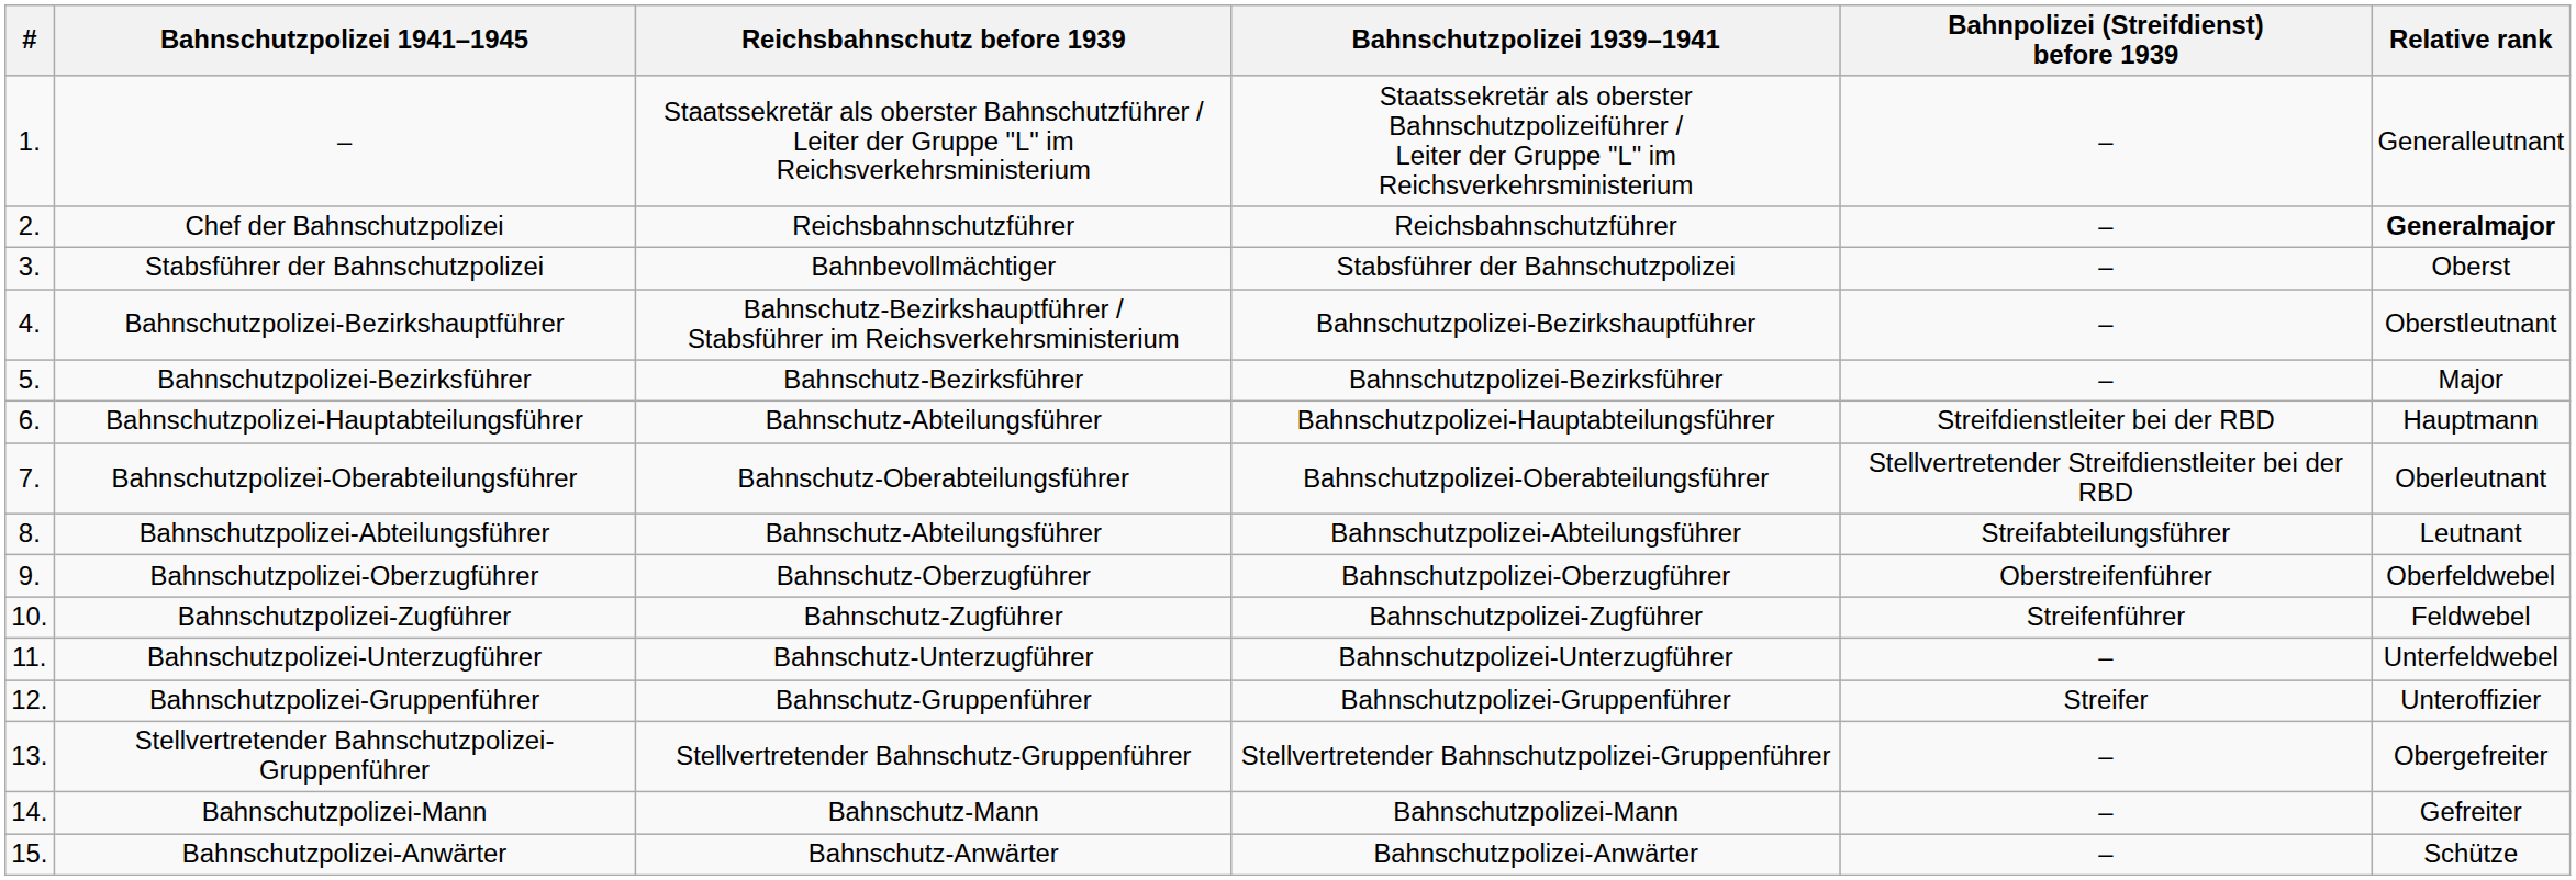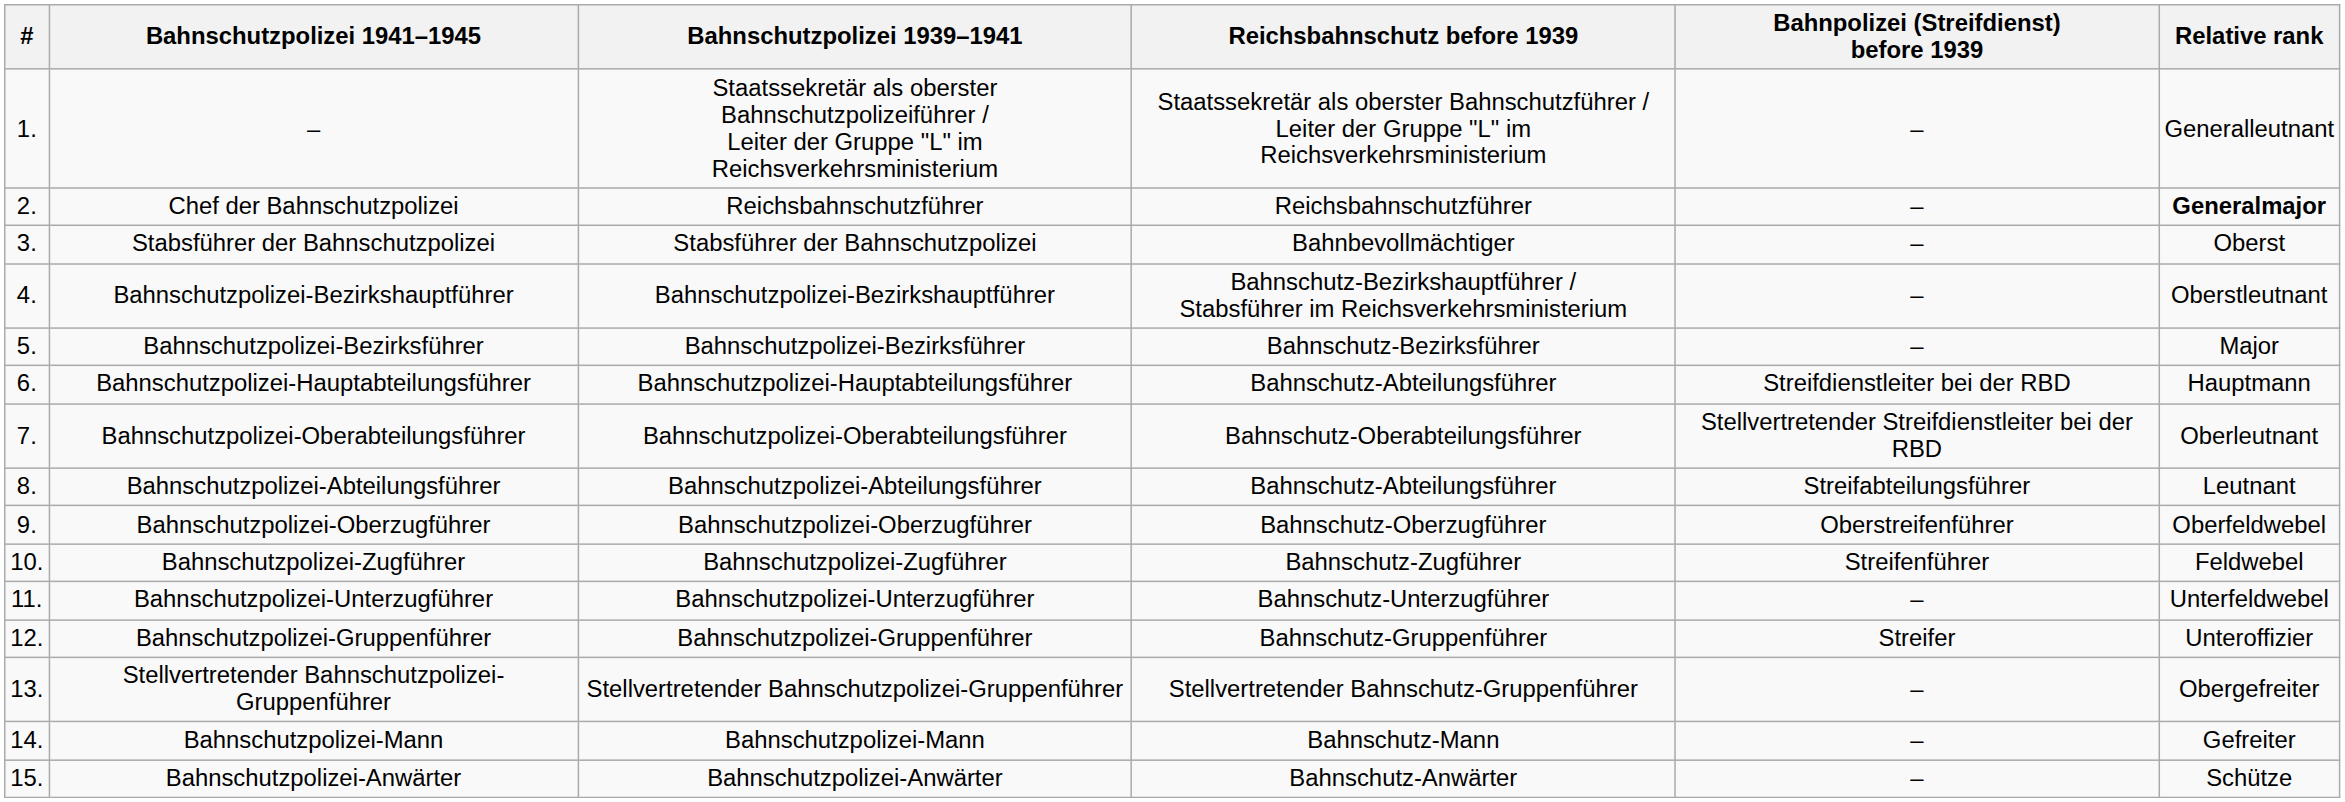 <table class="wikitable">
 <tr style="text-align:center;" bgcolor="F1F1F1">
 <th>#</th>
 <th>Bahnschutzpolizei 1941–1945</th>
+<th>Bahnschutzpolizei 1939–1941 </th>
 <th>Reichsbahnschutz before 1939 </th>
-<th>Bahnschutzpolizei 1939–1941 </th>
 <th>Bahnpolizei (Streifdienst)<br>before 1939 </th>
 <th>Relative rank</th>
 </tr>
 <tr style="text-align:center;">
 <td>1.</td>
 <td>–</td>
+<td>Staatssekretär als oberster Bahnschutzpolizeiführer /<br>Leiter der Gruppe "L" im Reichsverkehrsministerium</td>
 <td>Staatssekretär als oberster Bahnschutzführer /<br>Leiter der Gruppe "L" im Reichsverkehrsministerium</td>
-<td>Staatssekretär als oberster Bahnschutzpolizeiführer /<br>Leiter der Gruppe "L" im Reichsverkehrsministerium</td>
 <td>–</td>
 <td>Generalleutnant</td>
 </tr>
 <tr style="text-align:center;">
 <td>2.</td>
 <td>Chef der Bahnschutzpolizei</td>
 <td>Reichsbahnschutzführer</td>
 <td>Reichsbahnschutzführer</td>
 <td>–</td>
 <td><strong>Generalmajor</strong></td>
 </tr>
 <tr style="text-align:center;">
 <td>3.</td>
 <td>Stabsführer der Bahnschutzpolizei</td>
+<td>Stabsführer der Bahnschutzpolizei</td>
 <td>Bahnbevollmächtiger</td>
-<td>Stabsführer der Bahnschutzpolizei</td>
 <td>–</td>
 <td>Oberst</td>
 </tr>
 <tr style="text-align:center;">
 <td>4.</td>
 <td>Bahnschutzpolizei-Bezirkshauptführer</td>
+<td>Bahnschutzpolizei-Bezirkshauptführer</td>
 <td>Bahnschutz-Bezirkshauptführer /<br>Stabsführer im Reichsverkehrsministerium</td>
-<td>Bahnschutzpolizei-Bezirkshauptführer</td>
 <td>–</td>
 <td>Oberstleutnant</td>
 </tr>
 <tr style="text-align:center;">
 <td>5.</td>
 <td>Bahnschutzpolizei-Bezirksführer</td>
+<td>Bahnschutzpolizei-Bezirksführer</td>
 <td>Bahnschutz-Bezirksführer</td>
-<td>Bahnschutzpolizei-Bezirksführer</td>
 <td>–</td>
 <td>Major</td>
 </tr>
 <tr style="text-align:center;">
 <td>6.</td>
 <td>Bahnschutzpolizei-Hauptabteilungsführer</td>
+<td>Bahnschutzpolizei-Hauptabteilungsführer</td>
 <td>Bahnschutz-Abteilungsführer</td>
-<td>Bahnschutzpolizei-Hauptabteilungsführer</td>
 <td>Streifdienstleiter bei der RBD</td>
 <td>Hauptmann</td>
 </tr>
 <tr style="text-align:center;">
 <td>7.</td>
 <td>Bahnschutzpolizei-Oberabteilungsführer</td>
+<td>Bahnschutzpolizei-Oberabteilungsführer</td>
 <td>Bahnschutz-Oberabteilungsführer</td>
-<td>Bahnschutzpolizei-Oberabteilungsführer</td>
 <td>Stellvertretender Streifdienstleiter bei der RBD</td>
 <td>Oberleutnant</td>
 </tr>
 <tr style="text-align:center;">
 <td>8.</td>
 <td>Bahnschutzpolizei-Abteilungsführer</td>
+<td>Bahnschutzpolizei-Abteilungsführer</td>
 <td>Bahnschutz-Abteilungsführer</td>
-<td>Bahnschutzpolizei-Abteilungsführer</td>
 <td>Streifabteilungsführer</td>
 <td>Leutnant</td>
 </tr>
 <tr style="text-align:center;">
 <td>9.</td>
 <td>Bahnschutzpolizei-Oberzugführer</td>
+<td>Bahnschutzpolizei-Oberzugführer</td>
 <td>Bahnschutz-Oberzugführer</td>
-<td>Bahnschutzpolizei-Oberzugführer</td>
 <td>Oberstreifenführer</td>
 <td>Oberfeldwebel</td>
 </tr>
 <tr style="text-align:center;">
 <td>10.</td>
 <td>Bahnschutzpolizei-Zugführer</td>
+<td>Bahnschutzpolizei-Zugführer</td>
 <td>Bahnschutz-Zugführer</td>
-<td>Bahnschutzpolizei-Zugführer</td>
 <td>Streifenführer</td>
 <td>Feldwebel</td>
 </tr>
 <tr style="text-align:center;">
 <td>11.</td>
 <td>Bahnschutzpolizei-Unterzugführer</td>
+<td>Bahnschutzpolizei-Unterzugführer</td>
 <td>Bahnschutz-Unterzugführer</td>
-<td>Bahnschutzpolizei-Unterzugführer</td>
 <td>–</td>
 <td>Unterfeldwebel</td>
 </tr>
 <tr style="text-align:center;">
 <td>12.</td>
 <td>Bahnschutzpolizei-Gruppenführer</td>
+<td>Bahnschutzpolizei-Gruppenführer</td>
 <td>Bahnschutz-Gruppenführer</td>
-<td>Bahnschutzpolizei-Gruppenführer</td>
 <td>Streifer</td>
 <td>Unteroffizier</td>
 </tr>
 <tr style="text-align:center;">
 <td>13.</td>
 <td>Stellvertretender Bahnschutzpolizei-Gruppenführer</td>
+<td>Stellvertretender Bahnschutzpolizei-Gruppenführer</td>
 <td>Stellvertretender Bahnschutz-Gruppenführer</td>
-<td>Stellvertretender Bahnschutzpolizei-Gruppenführer</td>
 <td>–</td>
 <td>Obergefreiter</td>
 </tr>
 <tr style="text-align:center;">
 <td>14.</td>
 <td>Bahnschutzpolizei-Mann</td>
+<td>Bahnschutzpolizei-Mann</td>
 <td>Bahnschutz-Mann</td>
-<td>Bahnschutzpolizei-Mann</td>
 <td>–</td>
 <td>Gefreiter</td>
 </tr>
 <tr style="text-align:center;">
 <td>15.</td>
 <td>Bahnschutzpolizei-Anwärter</td>
+<td>Bahnschutzpolizei-Anwärter</td>
 <td>Bahnschutz-Anwärter</td>
-<td>Bahnschutzpolizei-Anwärter</td>
 <td>–</td>
 <td>Schütze</td>
 </tr>
 </table>
